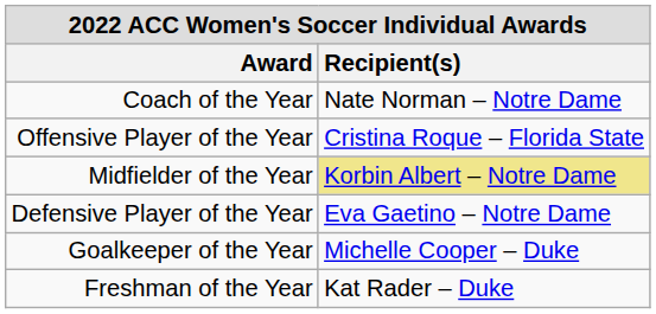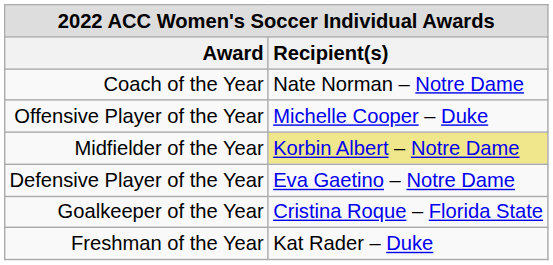 <table class="wikitable" style="white-space:nowrap; font-size:90%;">
 <tr>
 <td colspan="2" style="text-align:center; background:#ddd;"><strong>2022 ACC Women's Soccer Individual Awards</strong></td>
 </tr>
 <tr>
 <th style="text-align:right;">Award</th>
 <th style="text-align:left;">Recipient(s)</th>
 </tr>
 <tr>
 <td style="text-align:right;">Coach of the Year</td>
 <td style="text-align:left;">Nate Norman – <a href='#'>Notre Dame</a></td>
 </tr>
 <tr>
 <td style="text-align:right;">Offensive Player of the Year</td>
-<td style="text-align:left;"><a href='#'>Cristina Roque</a> – <a href='#'>Florida State</a></td>
+<td style="text-align:left;"><a href='#'>Michelle Cooper</a> – <a href='#'>Duke</a></td>
 </tr>
 <tr>
 <td style="text-align:right;">Midfielder of the Year</td>
 <td style="background: khaki; text-align:left;"><a href='#'>Korbin Albert</a> – <a href='#'>Notre Dame</a></td>
 </tr>
 <tr>
 <td style="text-align:right;">Defensive Player of the Year</td>
 <td style="text-align:left;"><a href='#'>Eva Gaetino</a> – <a href='#'>Notre Dame</a></td>
 </tr>
 <tr>
 <td style="text-align:right;">Goalkeeper of the Year</td>
-<td style="text-align:left;"><a href='#'>Michelle Cooper</a> – <a href='#'>Duke</a></td>
+<td style="text-align:left;"><a href='#'>Cristina Roque</a> – <a href='#'>Florida State</a></td>
 </tr>
 <tr>
 <td style="text-align:right;">Freshman of the Year</td>
 <td style="text-align:left;">Kat Rader – <a href='#'>Duke</a></td>
 </tr>
 </table>
